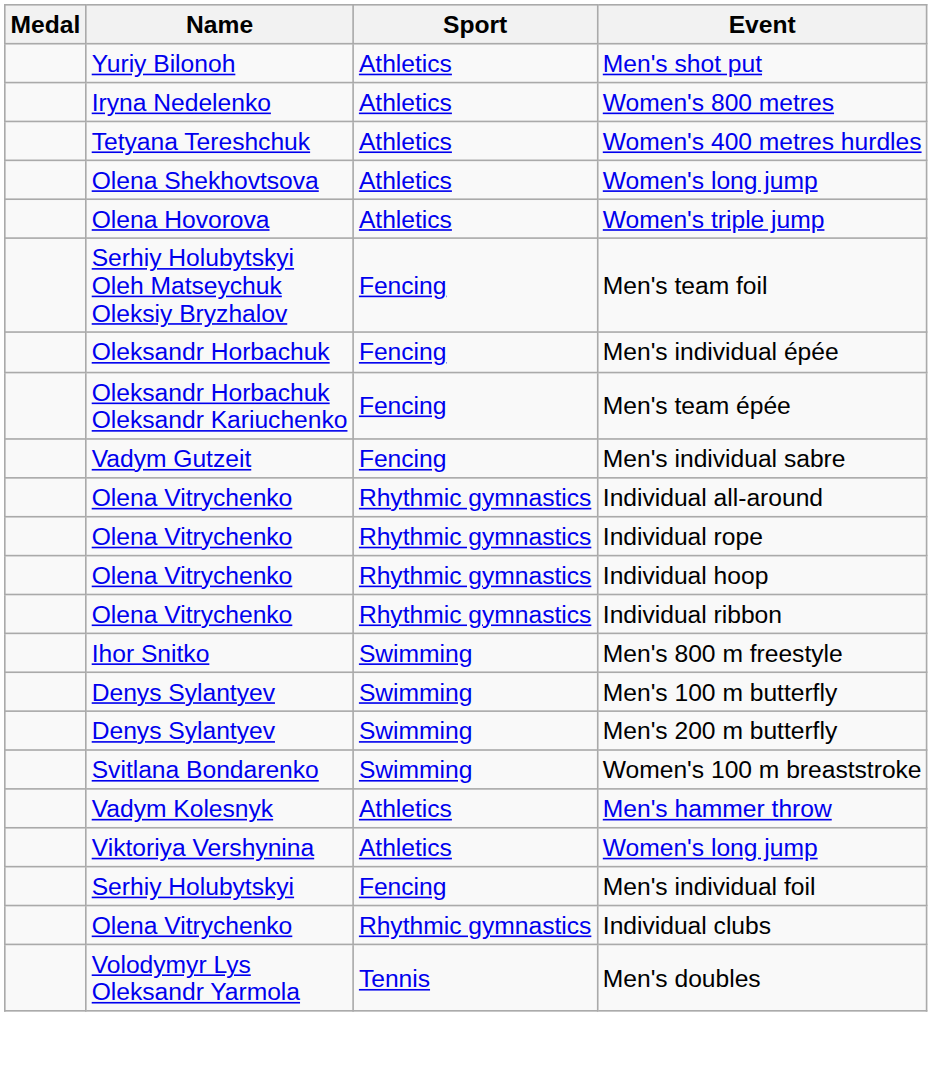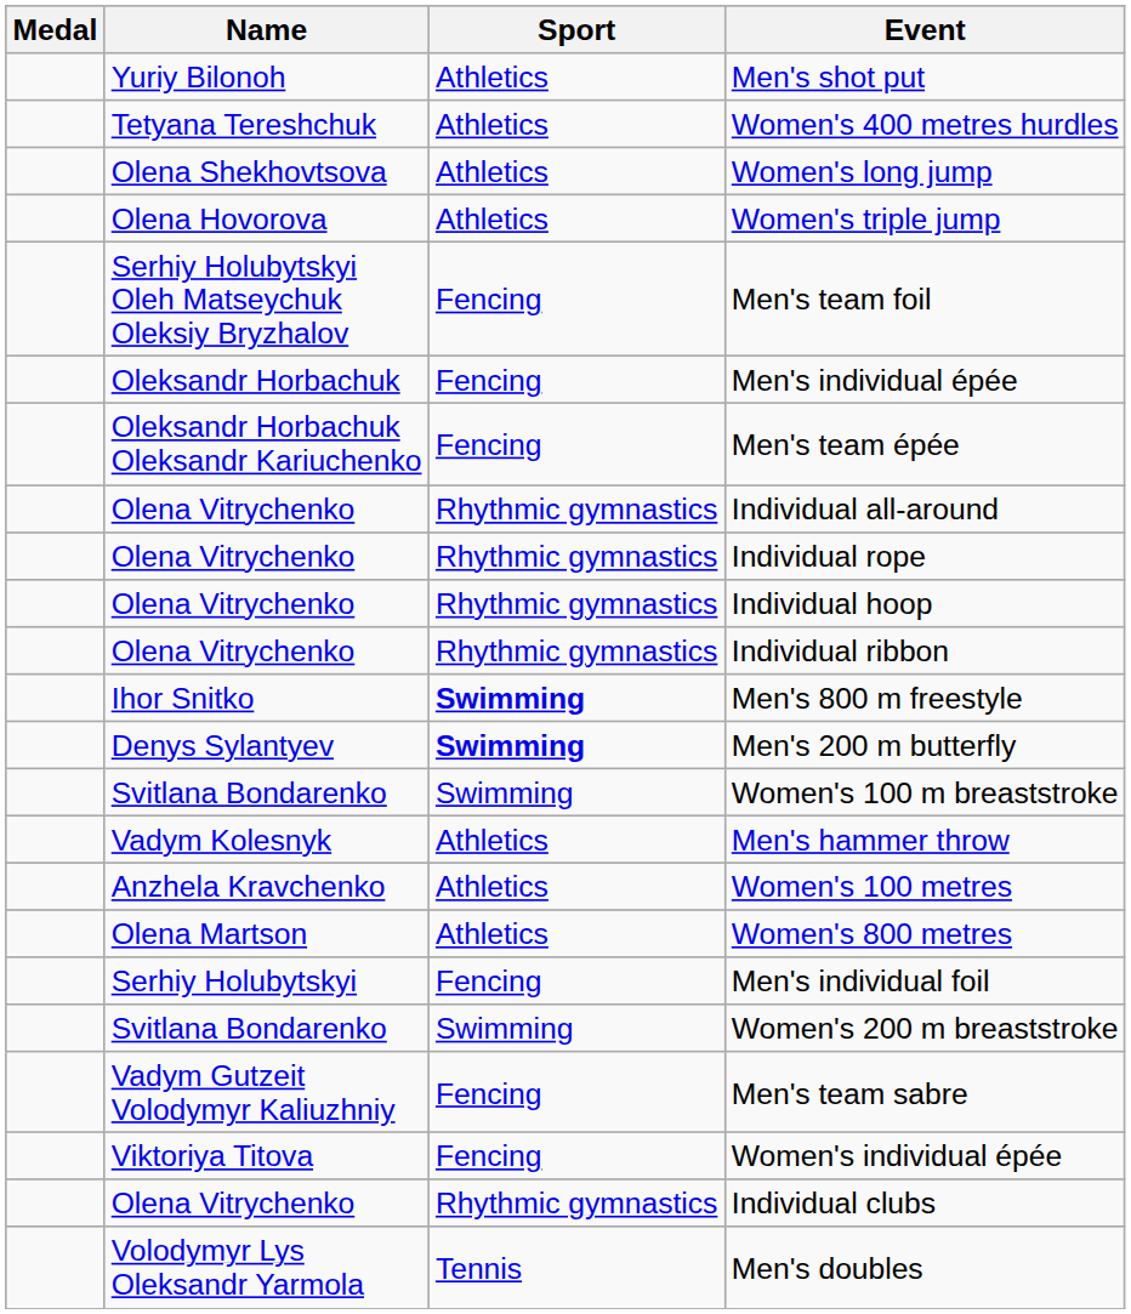 <table class="wikitable sortable" style="font-size: 95%;">
 <tr>
 <th>Medal</th>
 <th>Name</th>
 <th>Sport</th>
 <th>Event</th>
 </tr>
 <tr>
 <td></td>
 <td><a href='#'>Yuriy Bilonoh</a></td>
 <td><a href='#'>Athletics</a></td>
 <td><a href='#'>Men's shot put</a></td>
-</tr>
-<tr>
-<td></td>
-<td><a href='#'>Iryna Nedelenko</a></td>
-<td><a href='#'>Athletics</a></td>
-<td><a href='#'>Women's 800 metres</a></td>
 </tr>
 <tr>
 <td></td>
 <td><a href='#'>Tetyana Tereshchuk</a></td>
 <td><a href='#'>Athletics</a></td>
 <td><a href='#'>Women's 400 metres hurdles</a></td>
 </tr>
 <tr>
 <td></td>
 <td><a href='#'>Olena Shekhovtsova</a></td>
 <td><a href='#'>Athletics</a></td>
 <td><a href='#'>Women's long jump</a></td>
 </tr>
 <tr>
 <td></td>
 <td><a href='#'>Olena Hovorova</a></td>
 <td><a href='#'>Athletics</a></td>
 <td><a href='#'>Women's triple jump</a></td>
 </tr>
 <tr>
 <td></td>
 <td><a href='#'>Serhiy Holubytskyi</a><br><a href='#'>Oleh Matseychuk</a><br><a href='#'>Oleksiy Bryzhalov</a></td>
 <td><a href='#'>Fencing</a></td>
 <td>Men's team foil</td>
 </tr>
 <tr>
 <td></td>
 <td><a href='#'>Oleksandr Horbachuk</a></td>
 <td><a href='#'>Fencing</a></td>
 <td>Men's individual épée</td>
 </tr>
 <tr>
 <td></td>
 <td><a href='#'>Oleksandr Horbachuk</a><br><a href='#'>Oleksandr Kariuchenko</a></td>
 <td><a href='#'>Fencing</a></td>
 <td>Men's team épée</td>
 </tr>
 <tr>
 <td></td>
-<td><a href='#'>Vadym Gutzeit</a></td>
-<td><a href='#'>Fencing</a></td>
-<td>Men's individual sabre</td>
-</tr>
-<tr>
-<td></td>
 <td><a href='#'>Olena Vitrychenko</a></td>
 <td><a href='#'>Rhythmic gymnastics</a></td>
 <td>Individual all-around</td>
 </tr>
 <tr>
 <td></td>
 <td><a href='#'>Olena Vitrychenko</a></td>
 <td><a href='#'>Rhythmic gymnastics</a></td>
 <td>Individual rope</td>
 </tr>
 <tr>
 <td></td>
 <td><a href='#'>Olena Vitrychenko</a></td>
 <td><a href='#'>Rhythmic gymnastics</a></td>
 <td>Individual hoop</td>
 </tr>
 <tr>
 <td></td>
 <td><a href='#'>Olena Vitrychenko</a></td>
 <td><a href='#'>Rhythmic gymnastics</a></td>
 <td>Individual ribbon</td>
 </tr>
 <tr>
 <td></td>
 <td><a href='#'>Ihor Snitko</a></td>
-<td><a href='#'>Swimming</a></td>
+<td><strong><a href='#'>Swimming</a></strong></td>
 <td>Men's 800 m freestyle</td>
 </tr>
 <tr>
 <td></td>
 <td><a href='#'>Denys Sylantyev</a></td>
-<td><a href='#'>Swimming</a></td>
-<td>Men's 100 m butterfly</td>
-</tr>
-<tr>
-<td></td>
-<td><a href='#'>Denys Sylantyev</a></td>
-<td><a href='#'>Swimming</a></td>
+<td><strong><a href='#'>Swimming</a></strong></td>
 <td>Men's 200 m butterfly</td>
 </tr>
 <tr>
 <td></td>
 <td><a href='#'>Svitlana Bondarenko</a></td>
 <td><a href='#'>Swimming</a></td>
 <td>Women's 100 m breaststroke</td>
 </tr>
 <tr>
 <td></td>
 <td><a href='#'>Vadym Kolesnyk</a></td>
 <td><a href='#'>Athletics</a></td>
 <td><a href='#'>Men's hammer throw</a></td>
 </tr>
 <tr>
 <td></td>
-<td><a href='#'>Viktoriya Vershynina</a></td>
+<td><a href='#'>Anzhela Kravchenko</a></td>
 <td><a href='#'>Athletics</a></td>
-<td><a href='#'>Women's long jump</a></td>
+<td><a href='#'>Women's 100 metres</a></td>
+</tr>
+<tr>
+<td></td>
+<td><a href='#'>Olena Martson</a></td>
+<td><a href='#'>Athletics</a></td>
+<td><a href='#'>Women's 800 metres</a></td>
 </tr>
 <tr>
 <td></td>
 <td><a href='#'>Serhiy Holubytskyi</a></td>
 <td><a href='#'>Fencing</a></td>
 <td>Men's individual foil</td>
+</tr>
+<tr>
+<td></td>
+<td><a href='#'>Svitlana Bondarenko</a></td>
+<td><a href='#'>Swimming</a></td>
+<td>Women's 200 m breaststroke</td>
+</tr>
+<tr>
+<td></td>
+<td><a href='#'>Vadym Gutzeit</a><br><a href='#'>Volodymyr Kaliuzhniy</a></td>
+<td><a href='#'>Fencing</a></td>
+<td>Men's team sabre</td>
+</tr>
+<tr>
+<td></td>
+<td><a href='#'>Viktoriya Titova</a></td>
+<td><a href='#'>Fencing</a></td>
+<td>Women's individual épée</td>
 </tr>
 <tr>
 <td></td>
 <td><a href='#'>Olena Vitrychenko</a></td>
 <td><a href='#'>Rhythmic gymnastics</a></td>
 <td>Individual clubs</td>
 </tr>
 <tr>
 <td></td>
 <td><a href='#'>Volodymyr Lys</a><br><a href='#'>Oleksandr Yarmola</a></td>
 <td><a href='#'>Tennis</a></td>
 <td>Men's doubles</td>
 </tr>
 </table>
